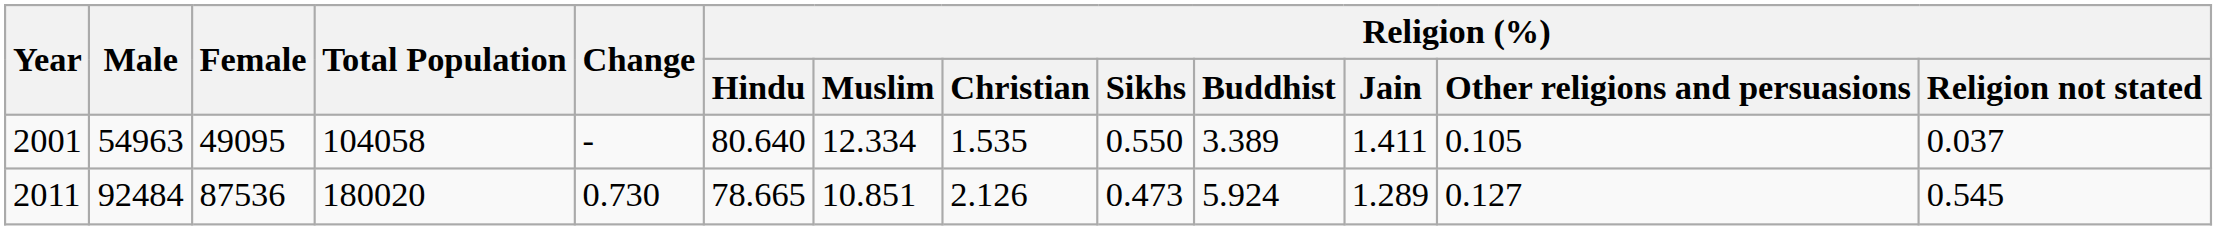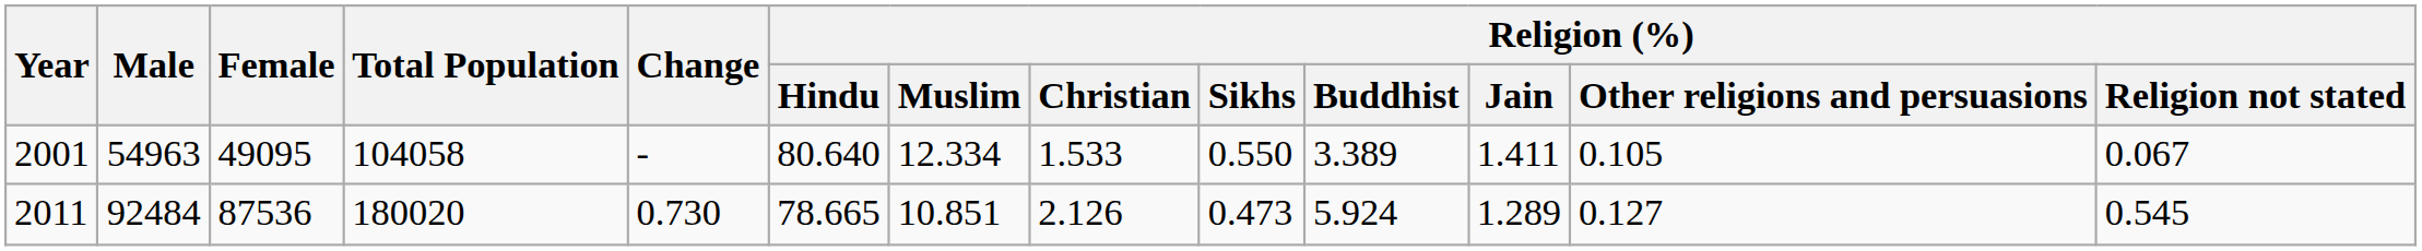 <table class="wikitable">
 <tr>
 <th rowspan="2">Year</th>
 <th rowspan="2">Male</th>
 <th rowspan="2">Female</th>
 <th rowspan="2">Total Population</th>
 <th rowspan="2">Change</th>
 <th colspan="8">Religion (%)</th>
 </tr>
 <tr>
 <th>Hindu</th>
 <th>Muslim</th>
 <th>Christian</th>
 <th>Sikhs</th>
 <th>Buddhist</th>
 <th>Jain</th>
 <th>Other religions and persuasions</th>
 <th>Religion not stated</th>
 </tr>
 <tr>
 <td>2001</td>
 <td>54963</td>
 <td>49095</td>
 <td>104058</td>
 <td>-</td>
 <td>80.640</td>
 <td>12.334</td>
-<td>1.535</td>
+<td>1.533</td>
 <td>0.550</td>
 <td>3.389</td>
 <td>1.411</td>
 <td>0.105</td>
-<td>0.037</td>
+<td>0.067</td>
 </tr>
 <tr>
 <td>2011</td>
 <td>92484</td>
 <td>87536</td>
 <td>180020</td>
 <td>0.730</td>
 <td>78.665</td>
 <td>10.851</td>
 <td>2.126</td>
 <td>0.473</td>
 <td>5.924</td>
 <td>1.289</td>
 <td>0.127</td>
 <td>0.545</td>
 </tr>
 </table>
